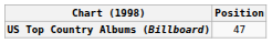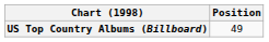 <table class="wikitable plainrowheaders" style="text-align:center">
 <tr>
 <th scope="col">Chart (1998)</th>
 <th scope="col">Position</th>
 </tr>
 <tr>
 <th scope="row">US Top Country Albums (<em>Billboard</em>)</th>
-<td>47</td>
+<td>49</td>
 </tr>
 </table>
